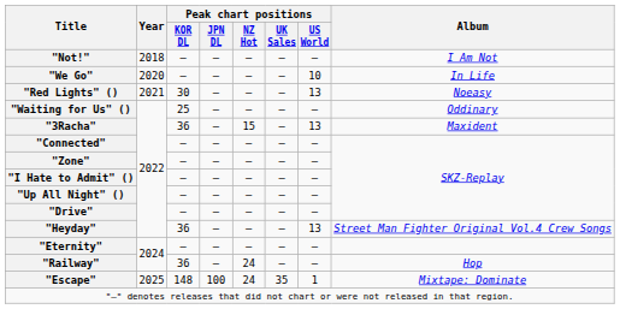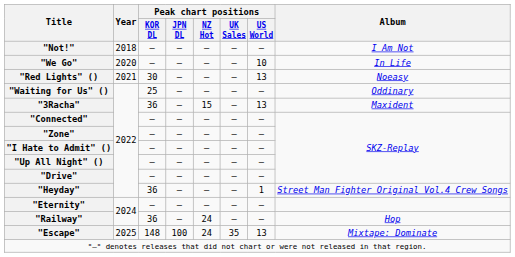 <table class="wikitable plainrowheaders" style="text-align:center;">
 <tr>
 <th scope="col" rowspan="2">Title</th>
 <th scope="col" rowspan="2">Year</th>
 <th scope="col" colspan="5">Peak chart positions</th>
 <th scope="col" rowspan="2">Album</th>
 </tr>
 <tr>
 <th scope="col" style="font-size:90%; width:3em"><a href='#'>KOR<br>DL</a><br></th>
 <th scope="col" style="font-size:90%; width:3em"><a href='#'>JPN<br>DL</a><br></th>
 <th scope="col" style="font-size:90%; width:3em"><a href='#'>NZ<br>Hot</a><br></th>
 <th scope="col" style="font-size:90%; width:3em"><a href='#'>UK<br>Sales</a><br></th>
 <th scope="col" style="font-size:90%; width:3em"><a href='#'>US<br>World</a><br></th>
 </tr>
 <tr>
 <th scope="row">"Not!"<br></th>
 <td>2018</td>
 <td>—</td>
 <td>—</td>
 <td>—</td>
 <td>—</td>
 <td>—</td>
 <td><em><a href='#'>I Am Not</a></em></td>
 </tr>
 <tr>
 <th scope="row">"We Go"<br></th>
 <td>2020</td>
 <td>—</td>
 <td>—</td>
 <td>—</td>
 <td>—</td>
 <td>10</td>
 <td><em><a href='#'>In Life</a></em></td>
 </tr>
 <tr>
 <th scope="row">"Red Lights" ()<br></th>
 <td>2021</td>
 <td>30</td>
 <td>—</td>
 <td>—</td>
 <td>—</td>
 <td>13</td>
 <td><em><a href='#'>Noeasy</a></em></td>
 </tr>
 <tr>
 <th scope="row">"Waiting for Us" ()<br></th>
 <td rowspan="8">2022</td>
 <td>25</td>
 <td>—</td>
 <td>—</td>
 <td>—</td>
 <td>—</td>
 <td><em><a href='#'>Oddinary</a></em></td>
 </tr>
 <tr>
 <th scope="row">"3Racha"<br></th>
 <td>36</td>
 <td>—</td>
 <td>15</td>
 <td>—</td>
 <td>13</td>
 <td><em><a href='#'>Maxident</a></em></td>
 </tr>
 <tr>
 <th scope="row">"Connected"</th>
 <td>—</td>
 <td>—</td>
 <td>—</td>
 <td>—</td>
 <td>—</td>
 <td rowspan="5"><em><a href='#'>SKZ-Replay</a></em></td>
 </tr>
 <tr>
 <th scope="row">"Zone"<br></th>
 <td>—</td>
 <td>—</td>
 <td>—</td>
 <td>—</td>
 <td>—</td>
 </tr>
 <tr>
 <th scope="row">"I Hate to Admit" ()</th>
 <td>—</td>
 <td>—</td>
 <td>—</td>
 <td>—</td>
 <td>—</td>
 </tr>
 <tr>
 <th scope="row">"Up All Night" ()<br></th>
 <td>—</td>
 <td>—</td>
 <td>—</td>
 <td>—</td>
 <td>—</td>
 </tr>
 <tr>
 <th scope="row">"Drive"<br></th>
 <td>—</td>
 <td>—</td>
 <td>—</td>
 <td>—</td>
 <td>—</td>
 </tr>
 <tr>
 <th scope="row">"Heyday"<br></th>
 <td>36</td>
 <td>—</td>
 <td>—</td>
 <td>—</td>
-<td>13</td>
+<td>1</td>
 <td><em><a href='#'>Street Man Fighter Original Vol.4 Crew Songs</a></em></td>
 </tr>
 <tr>
 <th scope="row">"Eternity"</th>
 <td rowspan="2">2024</td>
 <td>—</td>
 <td>—</td>
 <td>—</td>
 <td>—</td>
 <td>—</td>
 <td></td>
 </tr>
 <tr>
 <th scope="row">"Railway"</th>
 <td>36</td>
 <td>—</td>
 <td>24</td>
 <td>—</td>
 <td>—</td>
 <td><em><a href='#'>Hop</a></em></td>
 </tr>
 <tr>
 <th scope="row">"Escape" <br></th>
 <td>2025</td>
 <td>148</td>
 <td>100</td>
 <td>24</td>
 <td>35</td>
-<td>1</td>
+<td>13</td>
 <td><em><a href='#'>Mixtape: Dominate</a></em></td>
 </tr>
 <tr>
 <td colspan="8" style="font-size:85%">"—" denotes releases that did not chart or were not released in that region.</td>
 </tr>
 </table>
